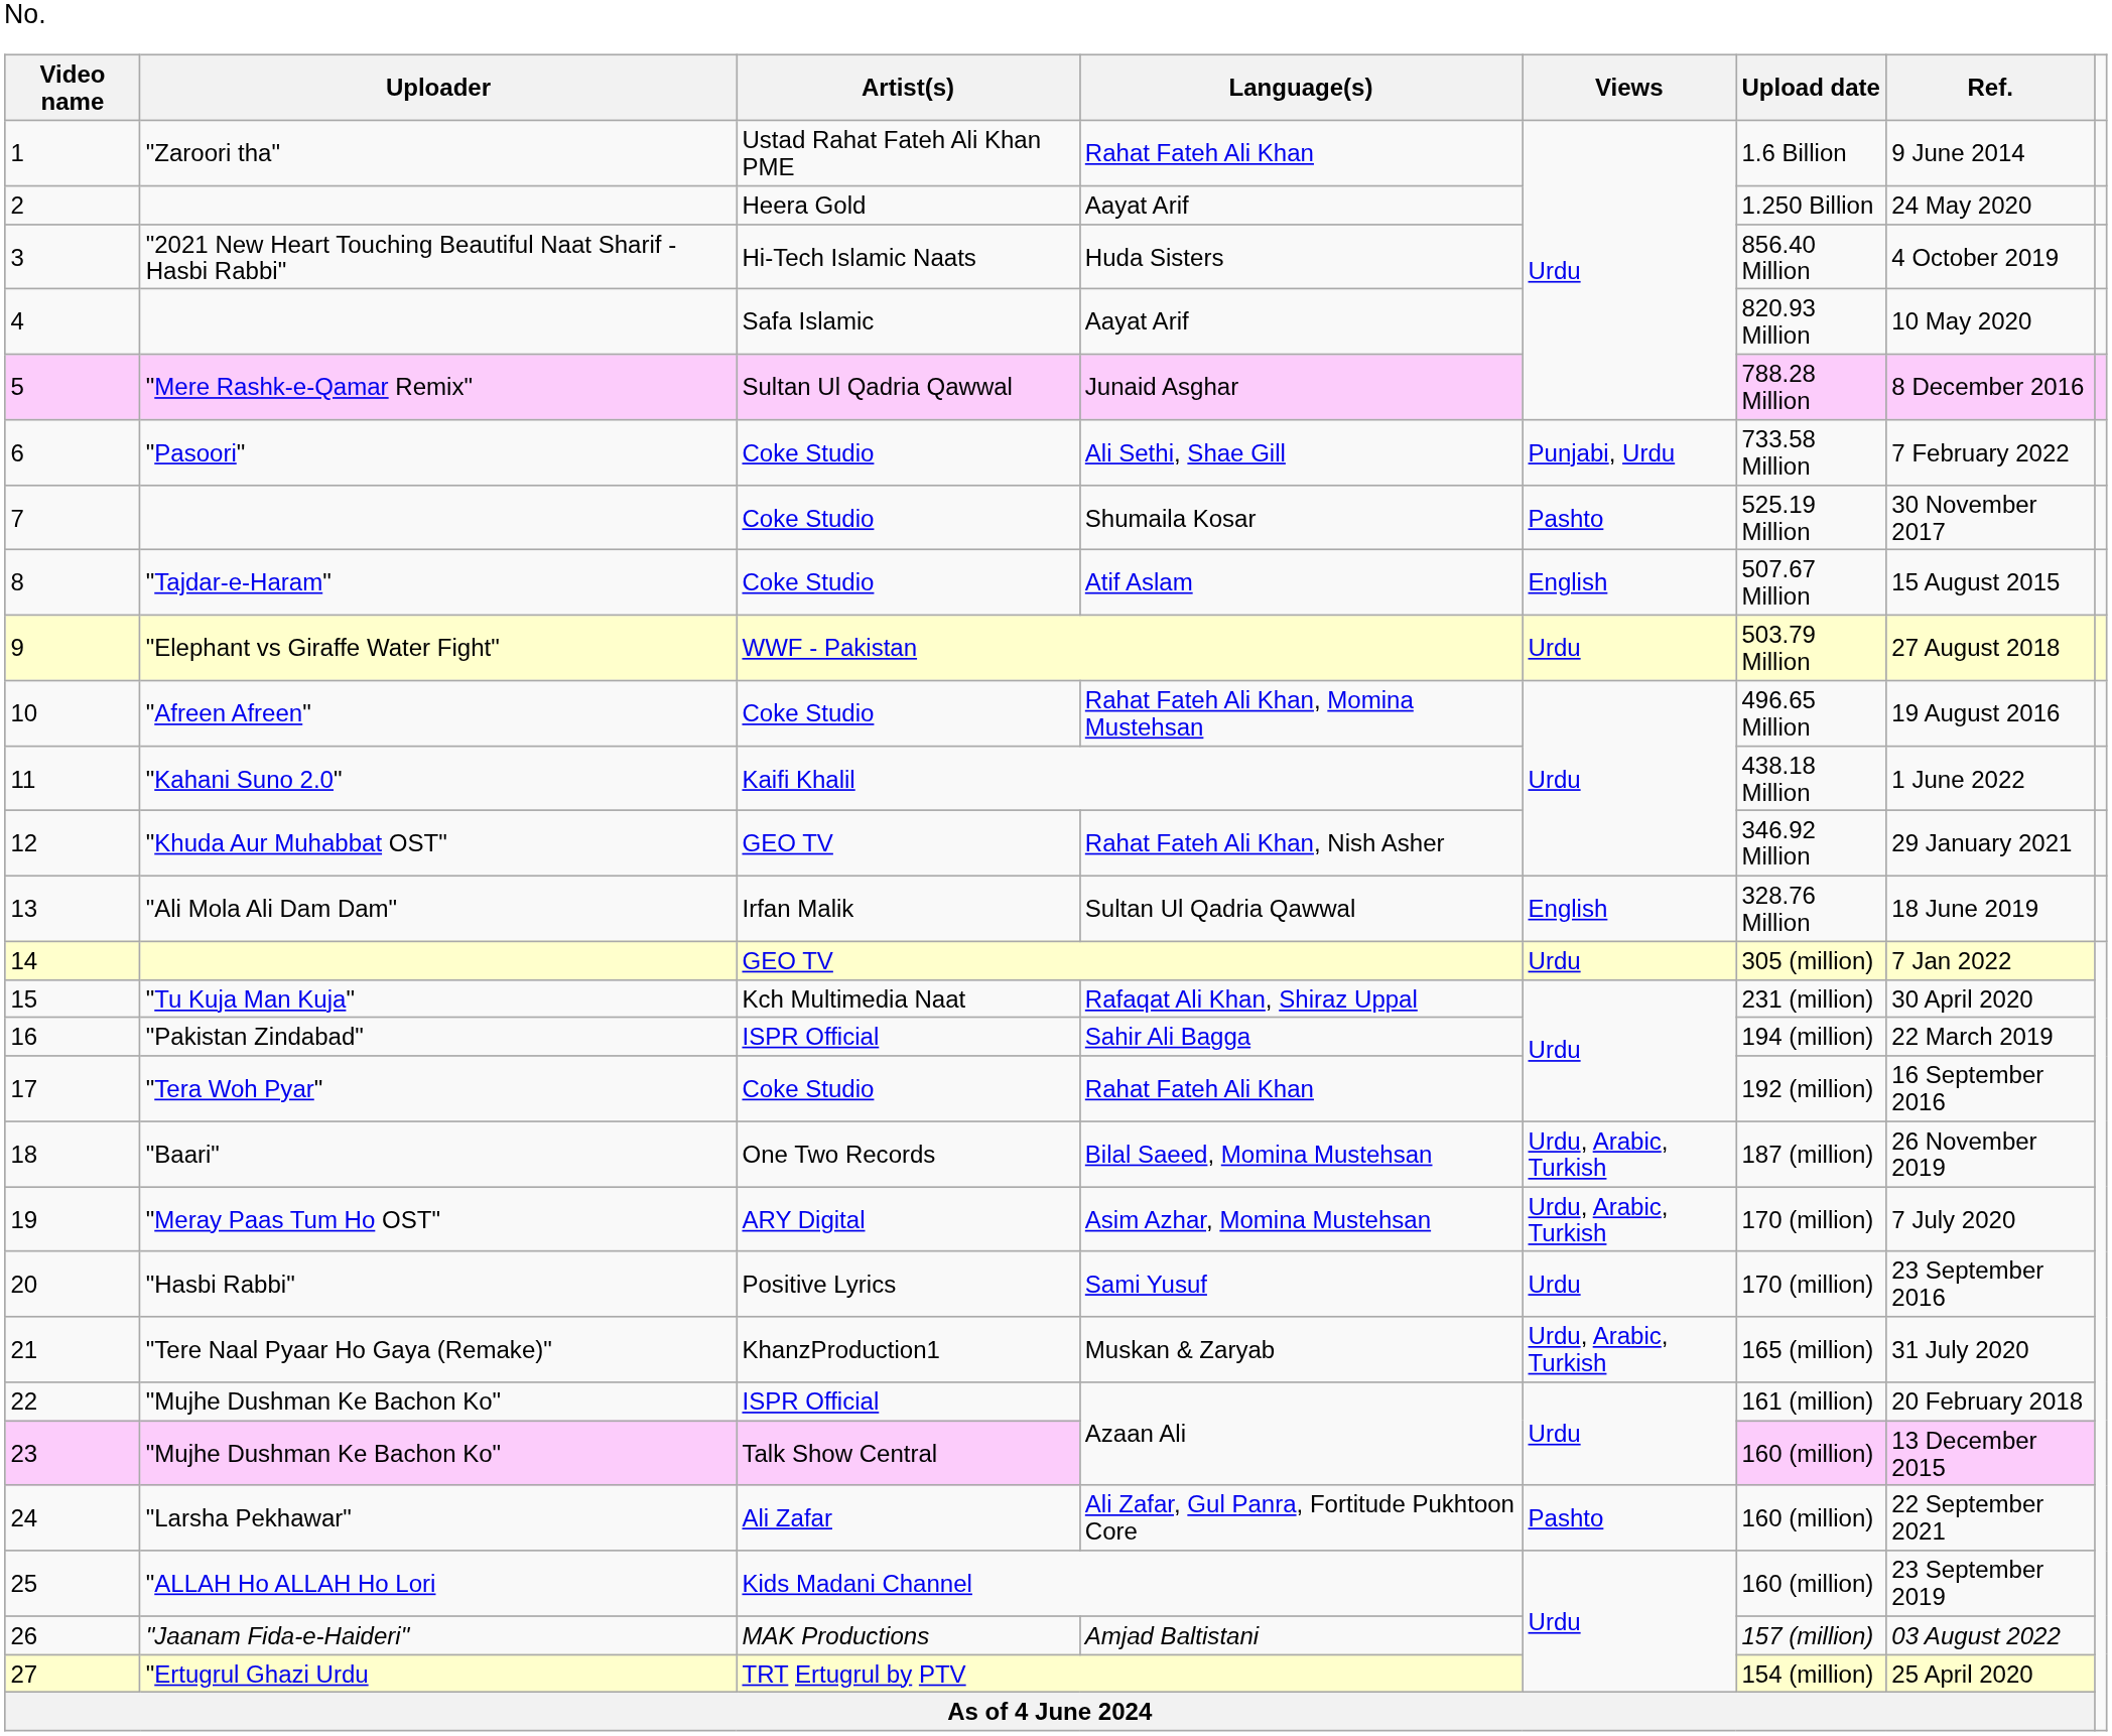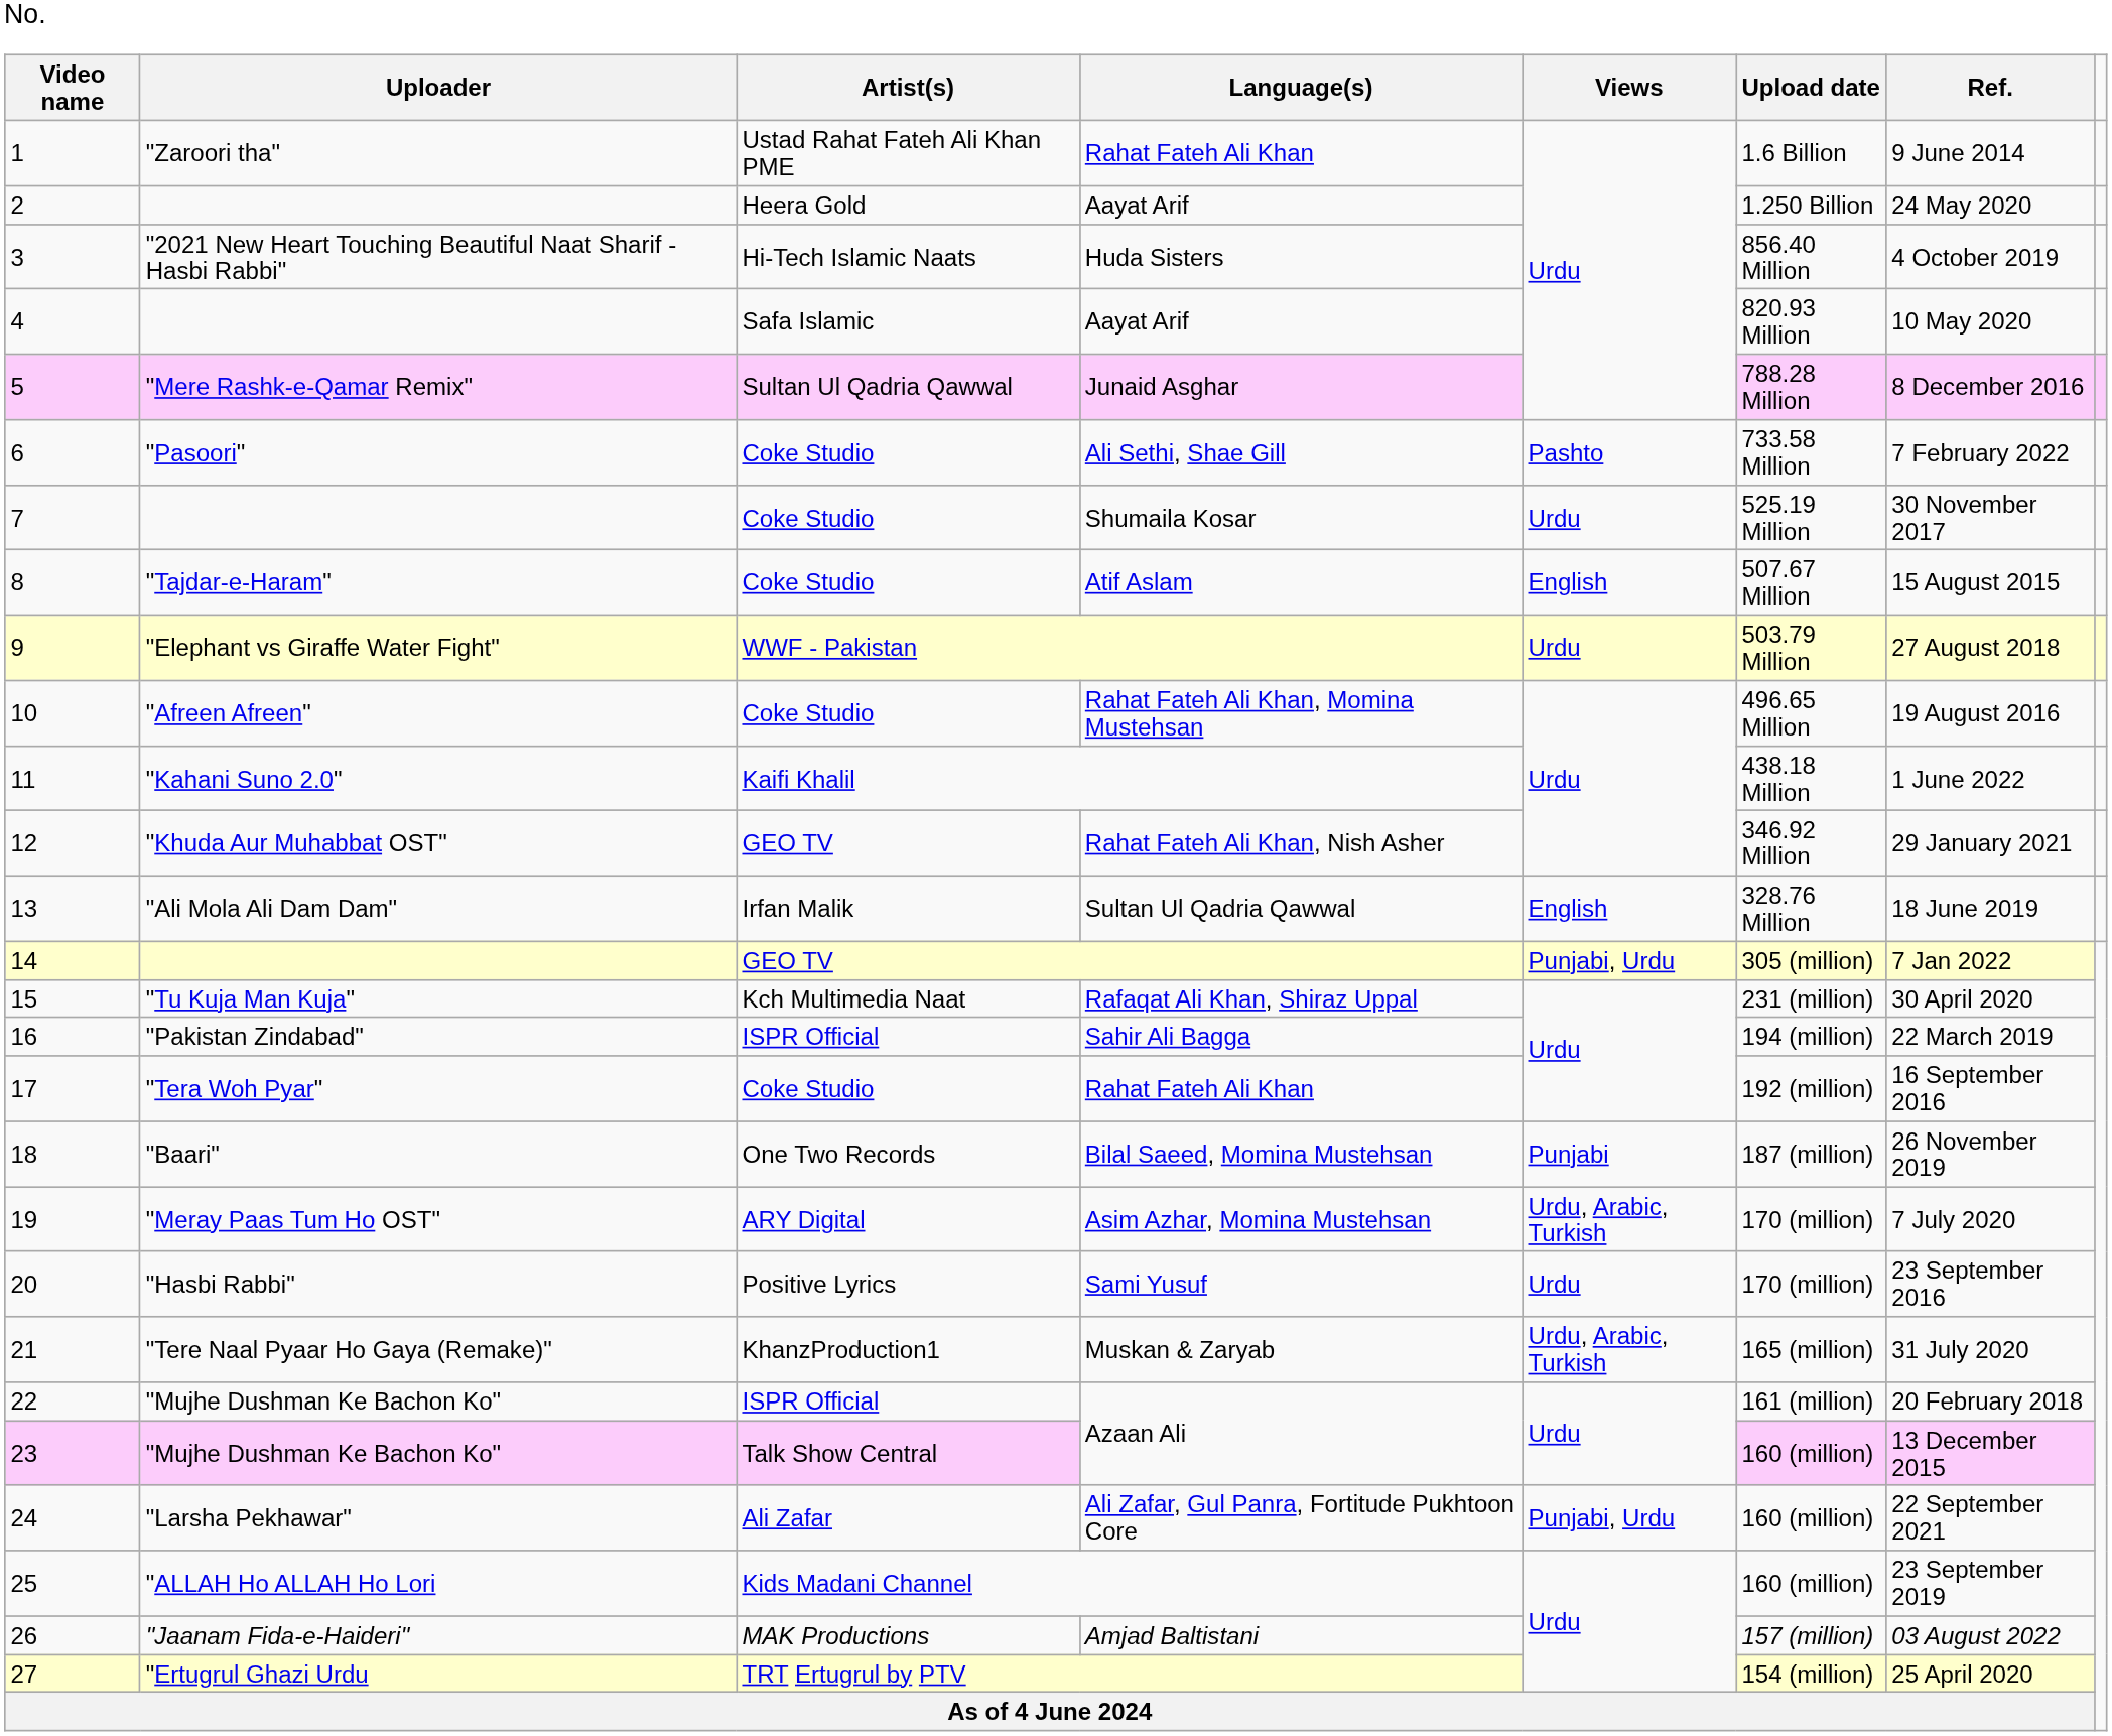 <table class="wikitable sortable"style="text-align:left;font-size:90%;>
 <tr>
 <th>No.</th>
 <th>Video name</th>
 <th>Uploader</th>
 <th>Artist(s)</th>
 <th>Language(s)</th>
 <th>Views</th>
 <th>Upload date</th>
 <th>Ref.</th>
 </tr>
 <tr>
 <td>1</td>
 <td>"Zaroori tha"</td>
 <td>Ustad Rahat Fateh Ali Khan PME</td>
 <td><a href='#'>Rahat Fateh Ali Khan</a></td>
 <td rowspan="5"><a href='#'>Urdu</a></td>
 <td>1.6 Billion</td>
 <td>9 June 2014</td>
 <td></td>
 </tr>
 <tr>
 <td>2</td>
 <td></td>
 <td>Heera Gold</td>
 <td>Aayat Arif</td>
 <td>1.250 Billion</td>
 <td>24 May 2020</td>
 <td></td>
 </tr>
 <tr>
 <td>3</td>
 <td>"2021 New Heart Touching Beautiful Naat Sharif - Hasbi Rabbi"</td>
 <td>Hi-Tech Islamic Naats</td>
 <td>Huda Sisters</td>
 <td>856.40 Million</td>
 <td>4 October 2019</td>
 <td></td>
 </tr>
 <tr>
 <td>4</td>
 <td></td>
 <td>Safa Islamic</td>
 <td>Aayat Arif</td>
 <td>820.93 Million</td>
 <td>10 May 2020</td>
 <td></td>
 </tr>
 <tr bgcolor="#fcccfb">
 <td>5</td>
 <td>"<a href='#'>Mere Rashk-e-Qamar</a> Remix"</td>
 <td>Sultan Ul Qadria Qawwal</td>
 <td>Junaid Asghar</td>
 <td>788.28 Million</td>
 <td>8 December 2016</td>
 <td></td>
 </tr>
 <tr>
 <td>6</td>
 <td>"<a href='#'>Pasoori</a>"</td>
 <td><a href='#'>Coke Studio</a></td>
 <td><a href='#'>Ali Sethi</a>, <a href='#'>Shae Gill</a></td>
-<td><a href='#'>Punjabi</a>, <a href='#'>Urdu</a></td>
+<td><a href='#'>Pashto</a></td>
 <td>733.58 Million</td>
 <td>7 February 2022</td>
 <td></td>
 </tr>
 <tr>
 <td>7</td>
 <td></td>
 <td><a href='#'>Coke Studio</a></td>
 <td>Shumaila Kosar</td>
-<td><a href='#'>Pashto</a></td>
+<td><a href='#'>Urdu</a></td>
 <td>525.19 Million</td>
 <td>30 November 2017</td>
 <td></td>
 </tr>
 <tr>
 <td>8</td>
 <td>"<a href='#'>Tajdar-e-Haram</a>"</td>
 <td><a href='#'>Coke Studio</a></td>
 <td><a href='#'>Atif Aslam</a></td>
 <td><a href='#'>English</a></td>
 <td>507.67 Million</td>
 <td>15 August 2015</td>
 <td></td>
 </tr>
 <tr bgcolor="#ffffcc">
 <td>9</td>
 <td>"Elephant vs Giraffe Water Fight"</td>
 <td colspan="2"><a href='#'>WWF - Pakistan</a></td>
 <td><a href='#'>Urdu</a></td>
 <td>503.79 Million</td>
 <td>27 August 2018</td>
 <td></td>
 </tr>
 <tr>
 <td>10</td>
 <td>"<a href='#'>Afreen Afreen</a>"</td>
 <td><a href='#'>Coke Studio</a></td>
 <td><a href='#'>Rahat Fateh Ali Khan</a>, <a href='#'>Momina Mustehsan</a></td>
 <td rowspan="3"><a href='#'>Urdu</a></td>
 <td>496.65 Million</td>
 <td>19 August 2016</td>
 <td></td>
 </tr>
 <tr>
 <td>11</td>
 <td>"<a href='#'>Kahani Suno 2.0</a>"</td>
 <td colspan="2"><a href='#'>Kaifi Khalil</a></td>
 <td>438.18 Million</td>
 <td>1 June 2022</td>
 <td></td>
 </tr>
 <tr>
 <td>12</td>
 <td>"<a href='#'>Khuda Aur Muhabbat</a> OST"</td>
 <td><a href='#'>GEO TV</a></td>
 <td><a href='#'>Rahat Fateh Ali Khan</a>, Nish Asher</td>
 <td>346.92 Million</td>
 <td>29 January 2021</td>
 <td></td>
 </tr>
 <tr>
 <td>13</td>
 <td>"Ali Mola Ali Dam Dam"</td>
 <td>Irfan Malik</td>
 <td>Sultan Ul Qadria Qawwal</td>
 <td><a href='#'>English</a></td>
 <td>328.76 Million</td>
 <td>18 June 2019</td>
 <td></td>
 </tr>
 <tr bgcolor="#ffffcc">
 <td>14</td>
 <td></td>
 <td colspan="2"><a href='#'>GEO TV</a></td>
-<td><a href='#'>Urdu</a></td>
+<td><a href='#'>Punjabi</a>, <a href='#'>Urdu</a></td>
 <td>305 (million)</td>
 <td>7 Jan 2022</td>
 </tr>
 <tr>
 <td>15</td>
 <td>"<a href='#'>Tu Kuja Man Kuja</a>"</td>
 <td>Kch Multimedia Naat</td>
 <td><a href='#'>Rafaqat Ali Khan</a>, <a href='#'>Shiraz Uppal</a></td>
 <td rowspan="3"><a href='#'>Urdu</a></td>
 <td>231 (million)</td>
 <td>30 April 2020</td>
 </tr>
 <tr>
 <td>16</td>
 <td>"Pakistan Zindabad"</td>
 <td><a href='#'>ISPR Official</a></td>
 <td><a href='#'>Sahir Ali Bagga</a></td>
 <td>194 (million)</td>
 <td>22 March 2019</td>
 </tr>
 <tr>
 <td>17</td>
 <td>"<a href='#'>Tera Woh Pyar</a>"</td>
 <td><a href='#'>Coke Studio</a></td>
 <td><a href='#'>Rahat Fateh Ali Khan</a></td>
 <td>192 (million)</td>
 <td>16 September 2016</td>
 </tr>
 <tr>
 <td>18</td>
 <td>"Baari"</td>
 <td>One Two Records</td>
 <td><a href='#'>Bilal Saeed</a>, <a href='#'>Momina Mustehsan</a></td>
-<td><a href='#'>Urdu</a>, <a href='#'>Arabic</a>, <a href='#'>Turkish</a></td>
+<td><a href='#'>Punjabi</a></td>
 <td>187 (million)</td>
 <td>26 November 2019</td>
 </tr>
 <tr>
 <td>19</td>
 <td>"<a href='#'>Meray Paas Tum Ho</a> OST"</td>
 <td><a href='#'>ARY Digital</a></td>
 <td><a href='#'>Asim Azhar</a>, <a href='#'>Momina Mustehsan</a></td>
 <td><a href='#'>Urdu</a>, <a href='#'>Arabic</a>, <a href='#'>Turkish</a></td>
 <td>170 (million)</td>
 <td>7 July 2020</td>
 </tr>
 <tr>
 <td>20</td>
 <td>"Hasbi Rabbi"</td>
 <td>Positive Lyrics</td>
 <td><a href='#'>Sami Yusuf</a></td>
 <td><a href='#'>Urdu</a></td>
 <td>170 (million)</td>
 <td>23 September 2016</td>
 </tr>
 <tr>
 <td>21</td>
 <td>"Tere Naal Pyaar Ho Gaya (Remake)"</td>
 <td>KhanzProduction1</td>
 <td>Muskan & Zaryab</td>
 <td><a href='#'>Urdu</a>, <a href='#'>Arabic</a>, <a href='#'>Turkish</a></td>
 <td>165 (million)</td>
 <td>31 July 2020</td>
 </tr>
 <tr>
 <td>22</td>
 <td>"Mujhe Dushman Ke Bachon Ko"</td>
 <td><a href='#'>ISPR Official</a></td>
 <td rowspan="2">Azaan Ali</td>
 <td rowspan="2"><a href='#'>Urdu</a></td>
 <td>161 (million)</td>
 <td>20 February 2018</td>
 </tr>
 <tr bgcolor="#fcccfb">
 <td>23</td>
 <td>"Mujhe Dushman Ke Bachon Ko"</td>
 <td>Talk Show Central</td>
 <td>160 (million)</td>
 <td>13 December 2015</td>
 </tr>
 <tr>
 <td>24</td>
 <td>"Larsha Pekhawar"</td>
 <td><a href='#'>Ali Zafar</a></td>
 <td><a href='#'>Ali Zafar</a>, <a href='#'>Gul Panra</a>, Fortitude Pukhtoon Core</td>
-<td><a href='#'>Pashto</a></td>
+<td><a href='#'>Punjabi</a>, <a href='#'>Urdu</a></td>
 <td>160 (million)</td>
 <td>22 September 2021</td>
 </tr>
 <tr>
 <td>25</td>
 <td>"<a href='#'>ALLAH Ho ALLAH Ho Lori</a></td>
 <td colspan="2"><a href='#'>Kids Madani Channel</a></td>
 <td rowspan="3"><a href='#'>Urdu</a></td>
 <td>160 (million)</td>
 <td>23 September 2019</td>
 </tr>
 <tr>
 <td>26</td>
 <td><em>"Jaanam Fida-e-Haideri"</em></td>
 <td><em>MAK Productions</em></td>
 <td><em>Amjad Baltistani</em></td>
 <td><em>157 (million)</em></td>
 <td><em>03 August 2022</em></td>
 </tr>
 <tr bgcolor="#ffffcc">
 <td>27</td>
 <td>"<a href='#'>Ertugrul Ghazi Urdu</a></td>
 <td colspan="2"><a href='#'>TRT</a> <a href='#'>Ertugrul by</a> <a href='#'>PTV</a></td>
 <td>154 (million)</td>
 <td>25 April 2020</td>
 </tr>
 <tr>
 <th colspan="7">As of 4 June 2024</th>
 </tr>
 </table>
